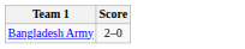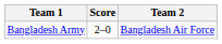 <table class="wikitable">
 <tr>
 <th align=centre>Team 1</th>
 <th align=centre>Score</th>
+<th align=centre>Team 2</th>
 </tr>
 <tr>
 <td><a href='#'>Bangladesh Army</a></td>
 <td style="text-align:center;">2–0</td>
+<td><a href='#'>Bangladesh Air Force</a></td>
 </tr>
 </table>
